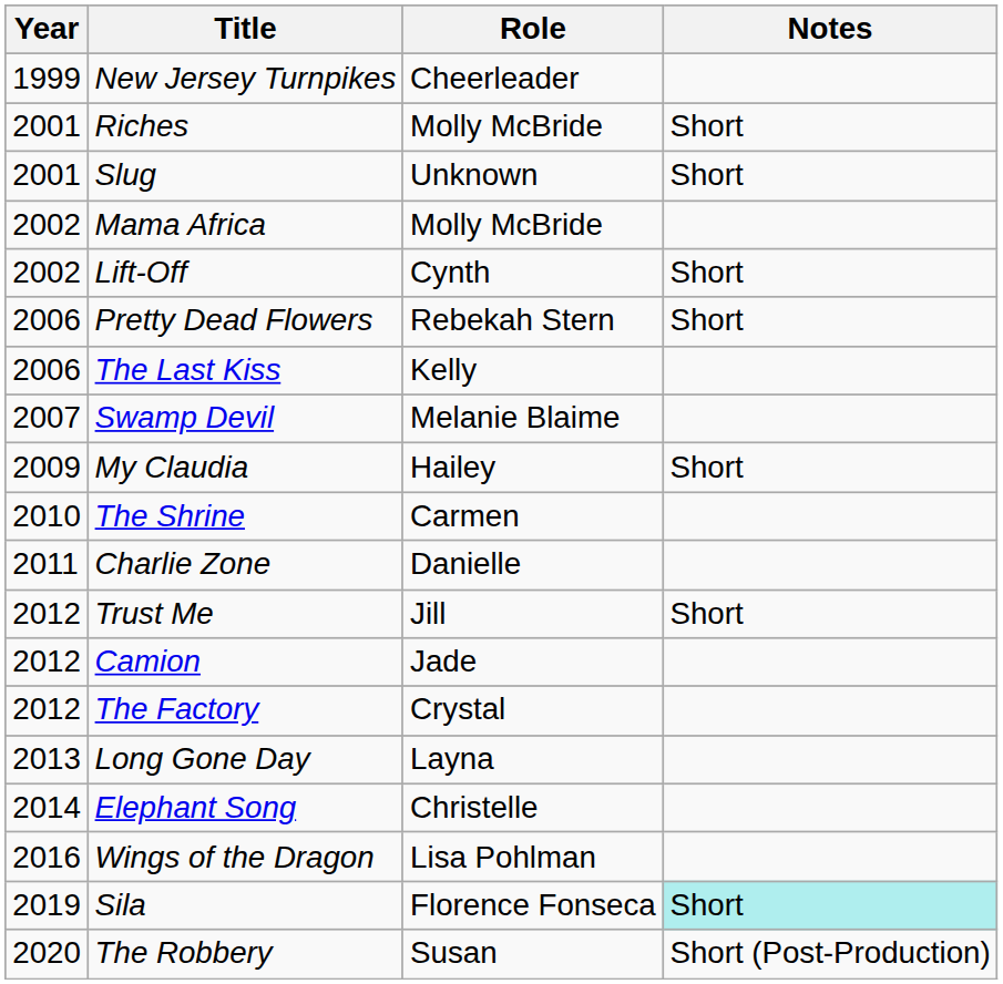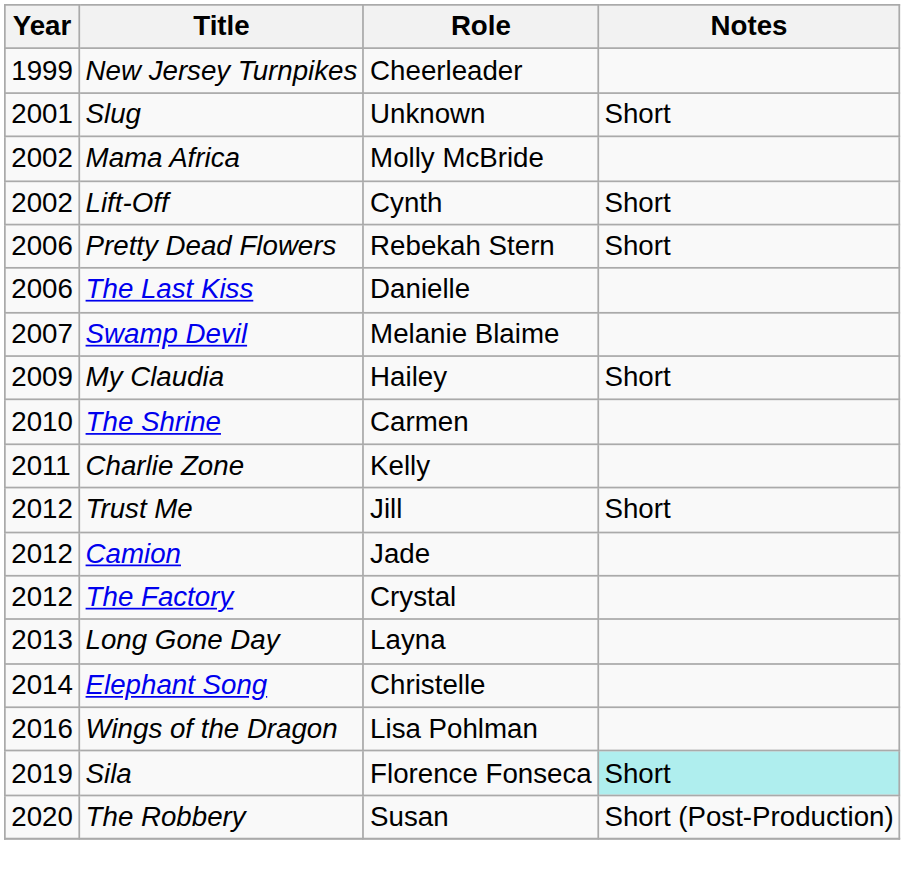 <table class="wikitable sortable">
 <tr>
 <th>Year</th>
 <th>Title</th>
 <th>Role</th>
 <th class="unsortable">Notes</th>
 </tr>
 <tr>
 <td>1999</td>
 <td><em>New Jersey Turnpikes</em></td>
 <td>Cheerleader</td>
 <td></td>
-</tr>
-<tr>
-<td>2001</td>
-<td><em>Riches</em></td>
-<td>Molly McBride</td>
-<td>Short</td>
 </tr>
 <tr>
 <td>2001</td>
 <td><em>Slug</em></td>
 <td>Unknown</td>
 <td>Short</td>
 </tr>
 <tr>
 <td>2002</td>
 <td><em>Mama Africa</em></td>
 <td>Molly McBride</td>
 <td></td>
 </tr>
 <tr>
 <td>2002</td>
 <td><em>Lift-Off</em></td>
 <td>Cynth</td>
 <td>Short</td>
 </tr>
 <tr>
 <td>2006</td>
 <td><em>Pretty Dead Flowers</em></td>
 <td>Rebekah Stern</td>
 <td>Short</td>
 </tr>
 <tr>
 <td>2006</td>
 <td data-sort-value="Last Kiss, The"><em><a href='#'>The Last Kiss</a></em></td>
-<td>Kelly</td>
+<td>Danielle</td>
 <td></td>
 </tr>
 <tr>
 <td>2007</td>
 <td><em><a href='#'>Swamp Devil</a></em></td>
 <td>Melanie Blaime</td>
 <td></td>
 </tr>
 <tr>
 <td>2009</td>
 <td><em>My Claudia</em></td>
 <td>Hailey</td>
 <td>Short</td>
 </tr>
 <tr>
 <td>2010</td>
 <td data-sort-value="Shrine, The"><em><a href='#'>The Shrine</a></em></td>
 <td>Carmen</td>
 <td></td>
 </tr>
 <tr>
 <td>2011</td>
 <td><em>Charlie Zone</em></td>
-<td>Danielle</td>
+<td>Kelly</td>
 <td></td>
 </tr>
 <tr>
 <td>2012</td>
 <td><em>Trust Me</em></td>
 <td>Jill</td>
 <td>Short</td>
 </tr>
 <tr>
 <td>2012</td>
 <td><em><a href='#'>Camion</a></em></td>
 <td>Jade</td>
 <td></td>
 </tr>
 <tr>
 <td>2012</td>
 <td data-sort-value="Factory, The"><em><a href='#'>The Factory</a></em></td>
 <td>Crystal</td>
 <td></td>
 </tr>
 <tr>
 <td>2013</td>
 <td><em>Long Gone Day</em></td>
 <td>Layna</td>
 <td></td>
 </tr>
 <tr>
 <td>2014</td>
 <td><em><a href='#'>Elephant Song</a></em></td>
 <td>Christelle</td>
 <td></td>
 </tr>
 <tr>
 <td>2016</td>
 <td><em>Wings of the Dragon</em></td>
 <td>Lisa Pohlman</td>
 <td></td>
 </tr>
 <tr>
 <td>2019</td>
 <td><em>Sila</em></td>
 <td>Florence Fonseca</td>
 <td style="background: paleturquoise;">Short</td>
 </tr>
 <tr>
 <td>2020</td>
 <td data-sort-value="Robbery, The"><em>The Robbery</em></td>
 <td>Susan</td>
 <td>Short (Post-Production)</td>
 </tr>
 <tr>
 </tr>
 </table>
